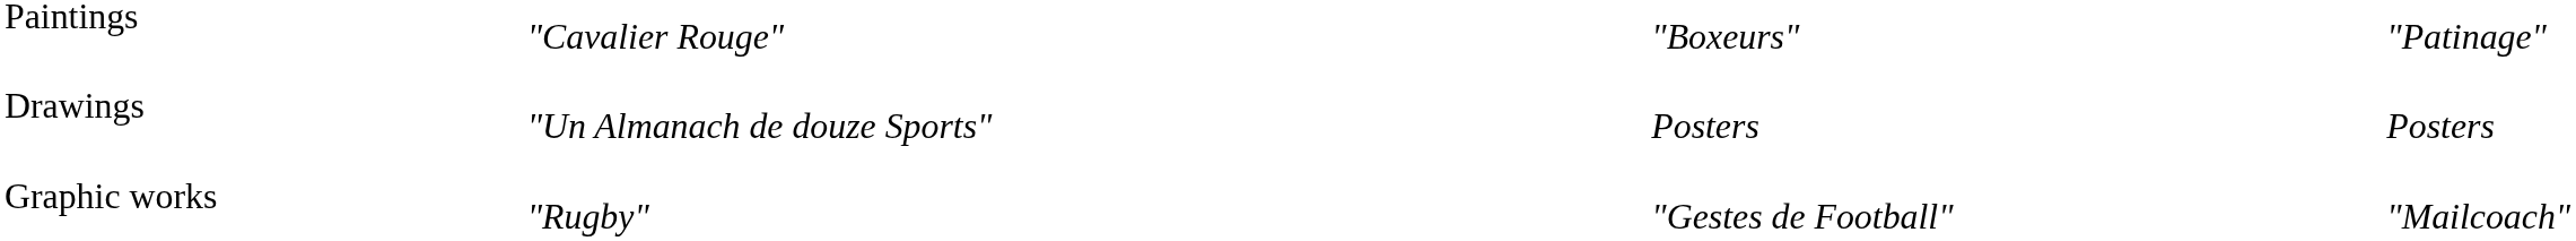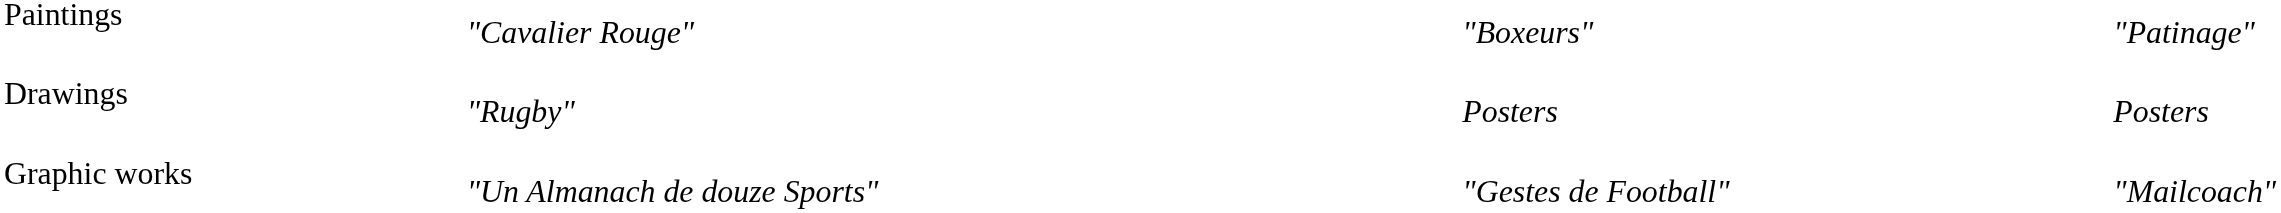 <table style="width:100%" >
 <tr>
 <td>Paintings</td>
 <td><br><em>"Cavalier Rouge"</em></td>
 <td><br><em>"Boxeurs"</em></td>
 <td><br><em>"Patinage"</em></td>
 </tr>
 <tr>
 <td>Drawings</td>
-<td><br><em>"Un Almanach de douze Sports"</em></td>
+<td><br><em>"Rugby"</em></td>
 <td><br><em>Posters</em></td>
 <td><br><em>Posters</em></td>
 </tr>
 <tr>
 <td>Graphic works</td>
-<td><br><em>"Rugby"</em></td>
+<td><br><em>"Un Almanach de douze Sports"</em></td>
 <td><br><em>"Gestes de Football"</em></td>
 <td><br><em>"Mailcoach"</em></td>
 </tr>
 </table>
